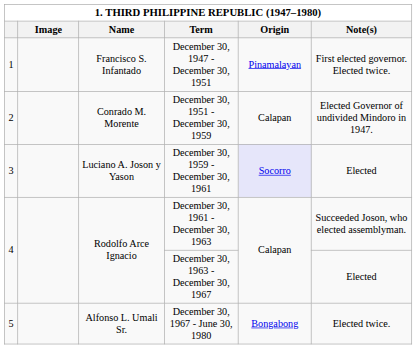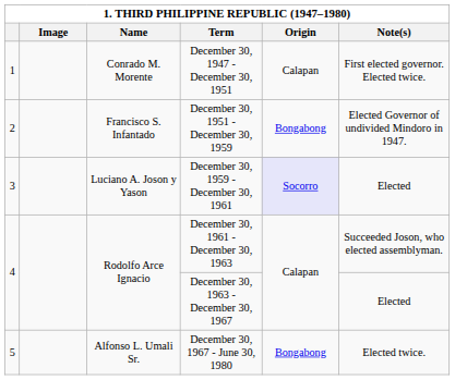 <table class="wikitable collapsible collapsed" style="vertical-align:top;text-align:center;font-size:95%;">
 <tr>
 <th style="background-color:white;font-size:105%;width:51em;" colspan=6>1. THIRD PHILIPPINE REPUBLIC (1947–1980)</th>
 </tr>
 <tr>
 <th style="width: 1em;text-align:center"></th>
 <th style="width: 7em;text-align:center">Image</th>
 <th style="width: 10em;text-align:center">Name</th>
 <th style="width: 8em;text-align:center">Term</th>
 <th style="width: 7em;text-align:center">Origin</th>
 <th style="width: 11em;text-align:center">Note(s)</th>
 </tr>
 <tr>
 <td>1</td>
 <td></td>
-<td>Francisco S. Infantado</td>
+<td>Conrado M. Morente</td>
 <td>December 30, 1947 - December 30, 1951</td>
-<td><a href='#'>Pinamalayan</a></td>
+<td>Calapan</td>
 <td>First elected governor. Elected twice.</td>
 </tr>
 <tr>
 <td>2</td>
 <td></td>
-<td>Conrado M. Morente</td>
+<td>Francisco S. Infantado</td>
 <td>December 30, 1951 - December 30, 1959</td>
-<td>Calapan</td>
+<td><a href='#'>Bongabong</a></td>
 <td>Elected Governor of undivided Mindoro in 1947.</td>
 </tr>
 <tr>
 <td>3</td>
 <td></td>
 <td>Luciano A. Joson y Yason</td>
 <td>December 30, 1959 - December 30, 1961</td>
 <td style="background: lavender;"><a href='#'>Socorro</a></td>
 <td>Elected</td>
 </tr>
 <tr>
 <td rowspan="2">4</td>
 <td rowspan="2"></td>
 <td rowspan="2">Rodolfo Arce Ignacio</td>
 <td>December 30, 1961 - December 30, 1963</td>
 <td rowspan="2">Calapan</td>
 <td>Succeeded Joson, who elected assemblyman.</td>
 </tr>
 <tr>
 <td>December 30, 1963 - December 30, 1967</td>
 <td>Elected</td>
 </tr>
 <tr>
 <td>5</td>
 <td></td>
 <td>Alfonso L. Umali Sr.</td>
 <td>December 30, 1967 - June 30, 1980</td>
 <td><a href='#'>Bongabong</a></td>
 <td>Elected twice.</td>
 </tr>
 </table>
